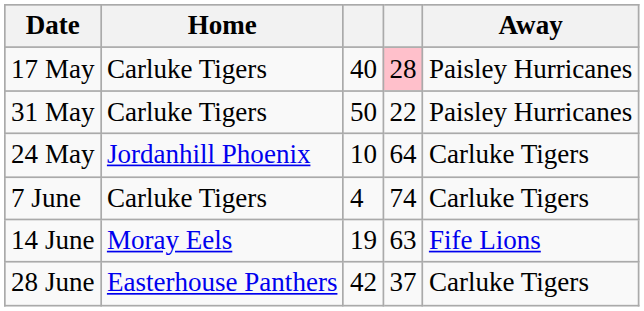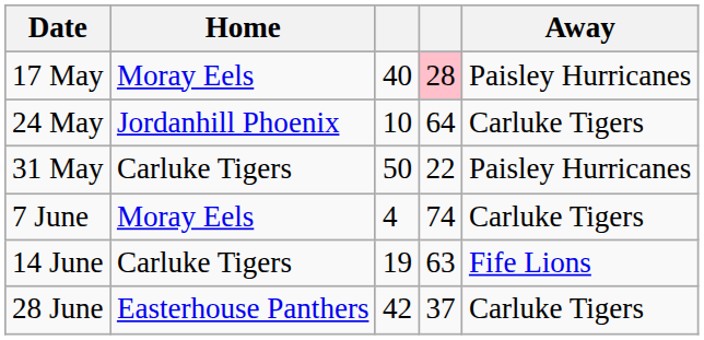 <table class="wikitable">
 <tr>
 <th>Date</th>
 <th>Home</th>
 <th></th>
 <th></th>
 <th>Away</th>
 </tr>
 <tr>
 <td>17 May</td>
-<td>Carluke Tigers</td>
+<td><a href='#'>Moray Eels</a></td>
 <td>40</td>
 <td style="background: pink;">28</td>
-<td>Paisley Hurricanes</td>
-</tr>
-<tr>
-<td>31 May</td>
-<td>Carluke Tigers</td>
-<td>50</td>
-<td>22</td>
 <td>Paisley Hurricanes</td>
 </tr>
 <tr>
 <td>24 May</td>
 <td><a href='#'>Jordanhill Phoenix</a></td>
 <td>10</td>
 <td>64</td>
 <td>Carluke Tigers</td>
 </tr>
 <tr>
+<td>31 May</td>
+<td>Carluke Tigers</td>
+<td>50</td>
+<td>22</td>
+<td>Paisley Hurricanes</td>
+</tr>
+<tr>
 <td>7 June</td>
-<td>Carluke Tigers</td>
+<td><a href='#'>Moray Eels</a></td>
 <td>4</td>
 <td>74</td>
 <td>Carluke Tigers</td>
 </tr>
 <tr>
 <td>14 June</td>
-<td><a href='#'>Moray Eels</a></td>
+<td>Carluke Tigers</td>
 <td>19</td>
 <td>63</td>
 <td><a href='#'>Fife Lions</a></td>
 </tr>
 <tr>
 <td>28 June</td>
 <td><a href='#'>Easterhouse Panthers</a></td>
 <td>42</td>
 <td>37</td>
 <td>Carluke Tigers</td>
 </tr>
 </table>
